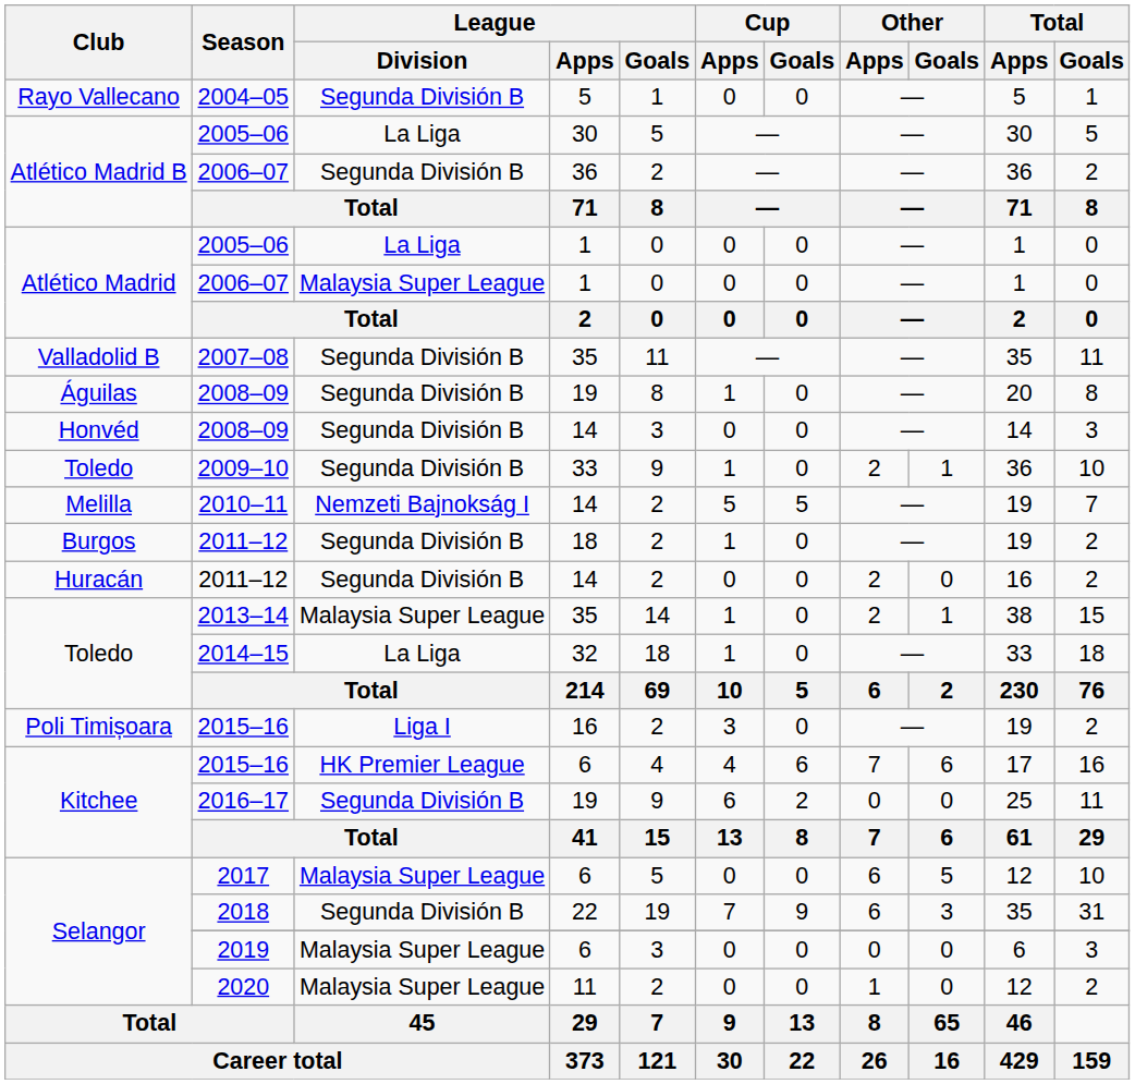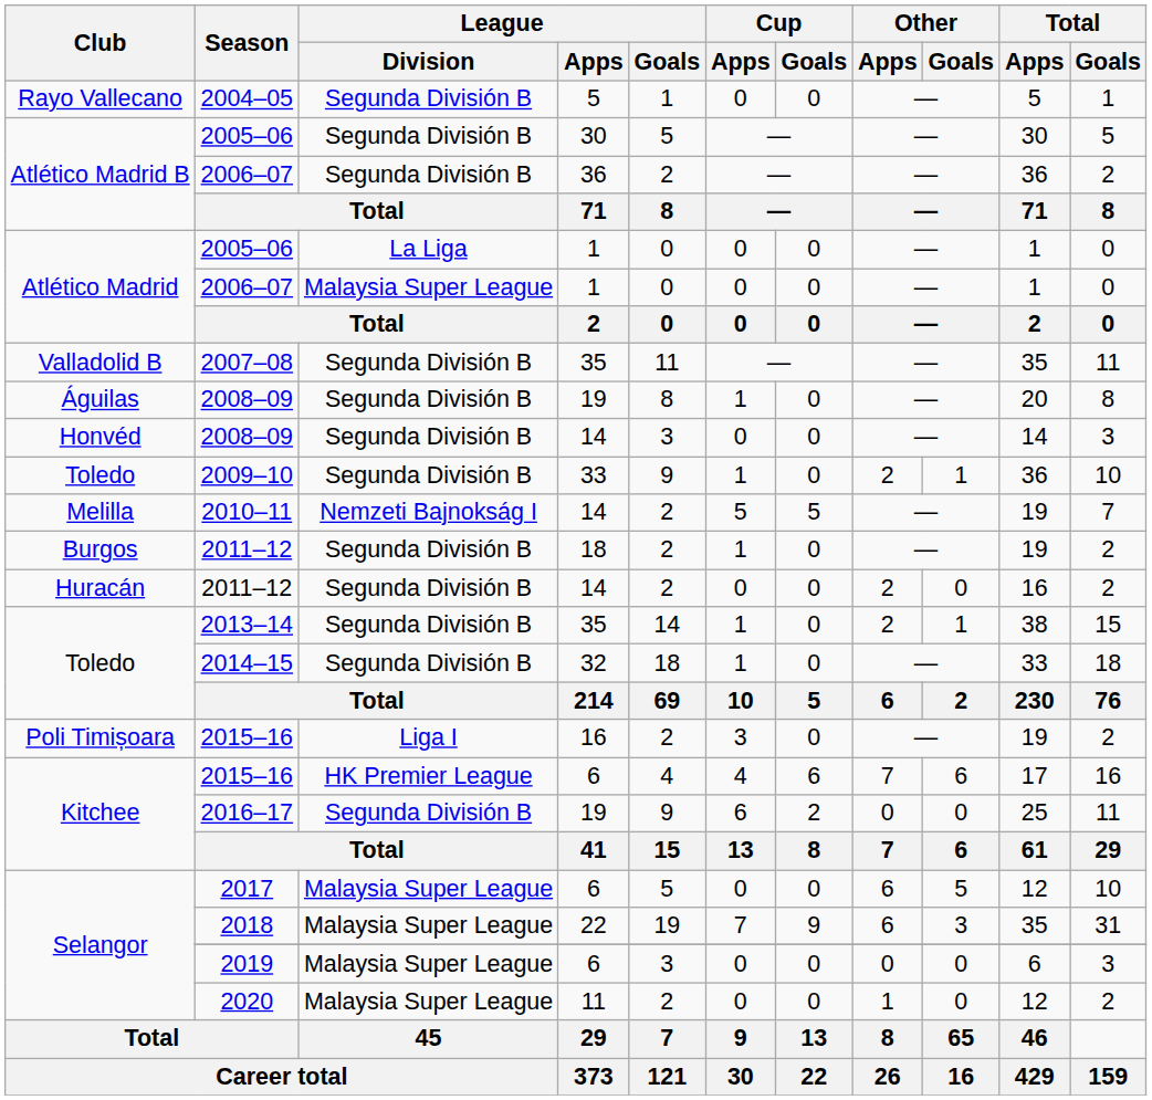 <table class="wikitable" style="text-align:center">
 <tr>
 <th rowspan="2">Club</th>
 <th rowspan="2">Season</th>
 <th colspan="3">League</th>
 <th colspan="2">Cup</th>
 <th colspan="2">Other</th>
 <th colspan="2">Total</th>
 </tr>
 <tr>
 <th>Division</th>
 <th>Apps</th>
 <th>Goals</th>
 <th>Apps</th>
 <th>Goals</th>
 <th>Apps</th>
 <th>Goals</th>
 <th>Apps</th>
 <th>Goals</th>
 </tr>
 <tr>
 <td><a href='#'>Rayo Vallecano</a></td>
 <td><a href='#'>2004–05</a></td>
 <td><a href='#'>Segunda División B</a></td>
 <td>5</td>
 <td>1</td>
 <td>0</td>
 <td>0</td>
 <td colspan="2">—</td>
 <td>5</td>
 <td>1</td>
 </tr>
 <tr>
 <td rowspan="3"><a href='#'>Atlético Madrid B</a></td>
 <td><a href='#'>2005–06</a></td>
-<td>La Liga</td>
+<td>Segunda División B</td>
 <td>30</td>
 <td>5</td>
 <td colspan="2">—</td>
 <td colspan="2">—</td>
 <td>30</td>
 <td>5</td>
 </tr>
 <tr>
 <td><a href='#'>2006–07</a></td>
 <td>Segunda División B</td>
 <td>36</td>
 <td>2</td>
 <td colspan="2">—</td>
 <td colspan="2">—</td>
 <td>36</td>
 <td>2</td>
 </tr>
 <tr>
 <th colspan="2">Total</th>
 <th>71</th>
 <th>8</th>
 <th colspan="2">—</th>
 <th colspan="2">—</th>
 <th>71</th>
 <th>8</th>
 </tr>
 <tr>
 <td rowspan="3"><a href='#'>Atlético Madrid</a></td>
 <td><a href='#'>2005–06</a></td>
 <td><a href='#'>La Liga</a></td>
 <td>1</td>
 <td>0</td>
 <td>0</td>
 <td>0</td>
 <td colspan="2">—</td>
 <td>1</td>
 <td>0</td>
 </tr>
 <tr>
 <td><a href='#'>2006–07</a></td>
 <td><a href='#'>Malaysia Super League</a></td>
 <td>1</td>
 <td>0</td>
 <td>0</td>
 <td>0</td>
 <td colspan="2">—</td>
 <td>1</td>
 <td>0</td>
 </tr>
 <tr>
 <th colspan="2">Total</th>
 <th>2</th>
 <th>0</th>
 <th>0</th>
 <th>0</th>
 <th colspan="2">—</th>
 <th>2</th>
 <th>0</th>
 </tr>
 <tr>
 <td><a href='#'>Valladolid B</a></td>
 <td><a href='#'>2007–08</a></td>
 <td>Segunda División B</td>
 <td>35</td>
 <td>11</td>
 <td colspan="2">—</td>
 <td colspan="2">—</td>
 <td>35</td>
 <td>11</td>
 </tr>
 <tr>
 <td><a href='#'>Águilas</a></td>
 <td><a href='#'>2008–09</a></td>
 <td>Segunda División B</td>
 <td>19</td>
 <td>8</td>
 <td>1</td>
 <td>0</td>
 <td colspan="2">—</td>
 <td>20</td>
 <td>8</td>
 </tr>
 <tr>
 <td><a href='#'>Honvéd</a></td>
 <td><a href='#'>2008–09</a></td>
 <td>Segunda División B</td>
 <td>14</td>
 <td>3</td>
 <td>0</td>
 <td>0</td>
 <td colspan="2">—</td>
 <td>14</td>
 <td>3</td>
 </tr>
 <tr>
 <td><a href='#'>Toledo</a></td>
 <td><a href='#'>2009–10</a></td>
 <td>Segunda División B</td>
 <td>33</td>
 <td>9</td>
 <td>1</td>
 <td>0</td>
 <td>2</td>
 <td>1</td>
 <td>36</td>
 <td>10</td>
 </tr>
 <tr>
 <td><a href='#'>Melilla</a></td>
 <td><a href='#'>2010–11</a></td>
 <td><a href='#'>Nemzeti Bajnokság I</a></td>
 <td>14</td>
 <td>2</td>
 <td>5</td>
 <td>5</td>
 <td colspan="2">—</td>
 <td>19</td>
 <td>7</td>
 </tr>
 <tr>
 <td><a href='#'>Burgos</a></td>
 <td><a href='#'>2011–12</a></td>
 <td>Segunda División B</td>
 <td>18</td>
 <td>2</td>
 <td>1</td>
 <td>0</td>
 <td colspan="2">—</td>
 <td>19</td>
 <td>2</td>
 </tr>
 <tr>
 <td><a href='#'>Huracán</a></td>
 <td>2011–12</td>
 <td>Segunda División B</td>
 <td>14</td>
 <td>2</td>
 <td>0</td>
 <td>0</td>
 <td>2</td>
 <td>0</td>
 <td>16</td>
 <td>2</td>
 </tr>
 <tr>
 <td rowspan="3">Toledo</td>
 <td><a href='#'>2013–14</a></td>
-<td>Malaysia Super League</td>
+<td>Segunda División B</td>
 <td>35</td>
 <td>14</td>
 <td>1</td>
 <td>0</td>
 <td>2</td>
 <td>1</td>
 <td>38</td>
 <td>15</td>
 </tr>
 <tr>
 <td><a href='#'>2014–15</a></td>
-<td>La Liga</td>
+<td>Segunda División B</td>
 <td>32</td>
 <td>18</td>
 <td>1</td>
 <td>0</td>
 <td colspan="2">—</td>
 <td>33</td>
 <td>18</td>
 </tr>
 <tr>
 <th colspan="2">Total</th>
 <th>214</th>
 <th>69</th>
 <th>10</th>
 <th>5</th>
 <th>6</th>
 <th>2</th>
 <th>230</th>
 <th>76</th>
 </tr>
 <tr>
 <td><a href='#'>Poli Timișoara</a></td>
 <td><a href='#'>2015–16</a></td>
 <td><a href='#'>Liga I</a></td>
 <td>16</td>
 <td>2</td>
 <td>3</td>
 <td>0</td>
 <td colspan="2">—</td>
 <td>19</td>
 <td>2</td>
 </tr>
 <tr>
 <td rowspan="3"><a href='#'>Kitchee</a></td>
 <td><a href='#'>2015–16</a></td>
 <td><a href='#'>HK Premier League</a></td>
 <td>6</td>
 <td>4</td>
 <td>4</td>
 <td>6</td>
 <td>7</td>
 <td>6</td>
 <td>17</td>
 <td>16</td>
 </tr>
 <tr>
 <td><a href='#'>2016–17</a></td>
 <td><a href='#'>Segunda División B</a></td>
 <td>19</td>
 <td>9</td>
 <td>6</td>
 <td>2</td>
 <td>0</td>
 <td>0</td>
 <td>25</td>
 <td>11</td>
 </tr>
 <tr>
 <th colspan="2">Total</th>
 <th>41</th>
 <th>15</th>
 <th>13</th>
 <th>8</th>
 <th>7</th>
 <th>6</th>
 <th>61</th>
 <th>29</th>
 </tr>
 <tr>
 <td rowspan="5"><a href='#'>Selangor</a></td>
 <td><a href='#'>2017</a></td>
 <td><a href='#'>Malaysia Super League</a></td>
 <td>6</td>
 <td>5</td>
 <td>0</td>
 <td>0</td>
 <td>6</td>
 <td>5</td>
 <td>12</td>
 <td>10</td>
 </tr>
 <tr>
 <td><a href='#'>2018</a></td>
-<td>Segunda División B</td>
+<td>Malaysia Super League</td>
 <td>22</td>
 <td>19</td>
 <td>7</td>
 <td>9</td>
 <td>6</td>
 <td>3</td>
 <td>35</td>
 <td>31</td>
 </tr>
 <tr>
 </tr>
 <tr>
 <td><a href='#'>2019</a></td>
 <td>Malaysia Super League</td>
 <td>6</td>
 <td>3</td>
 <td>0</td>
 <td>0</td>
 <td>0</td>
 <td>0</td>
 <td>6</td>
 <td>3</td>
 </tr>
 <tr>
 <td><a href='#'>2020</a></td>
 <td>Malaysia Super League</td>
 <td>11</td>
 <td>2</td>
 <td>0</td>
 <td>0</td>
 <td>1</td>
 <td>0</td>
 <td>12</td>
 <td>2</td>
 </tr>
 <tr>
 <th colspan="2">Total</th>
 <th>45</th>
 <th>29</th>
 <th>7</th>
 <th>9</th>
 <th>13</th>
 <th>8</th>
 <th>65</th>
 <th>46</th>
 </tr>
 <tr>
 <th colspan="3">Career total</th>
 <th>373</th>
 <th>121</th>
 <th>30</th>
 <th>22</th>
 <th>26</th>
 <th>16</th>
 <th>429</th>
 <th>159</th>
 </tr>
 </table>
